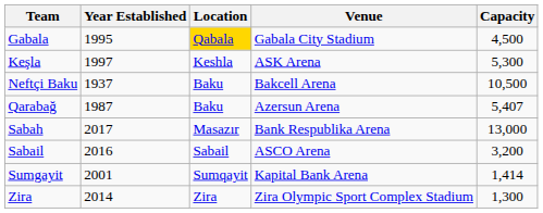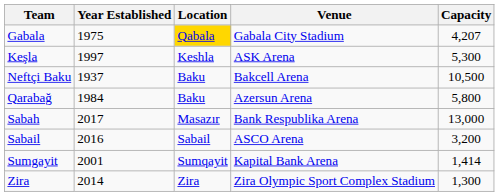 <table class="wikitable sortable">
 <tr>
 <th>Team</th>
 <th>Year Established</th>
 <th>Location</th>
 <th>Venue</th>
 <th>Capacity</th>
 </tr>
 <tr>
 <td><a href='#'>Gabala</a></td>
-<td>1995</td>
+<td>1975</td>
 <td style="background: gold;"><a href='#'>Qabala</a></td>
 <td><a href='#'>Gabala City Stadium</a></td>
-<td align="center">4,500</td>
+<td align="center">4,207</td>
 </tr>
 <tr>
 <td><a href='#'>Keşla</a></td>
 <td>1997</td>
 <td><a href='#'>Keshla</a></td>
 <td><a href='#'>ASK Arena</a></td>
 <td align="center">5,300</td>
 </tr>
 <tr>
 <td><a href='#'>Neftçi Baku</a></td>
 <td>1937</td>
 <td><a href='#'>Baku</a></td>
 <td><a href='#'>Bakcell Arena</a></td>
 <td align="center">10,500</td>
 </tr>
 <tr>
 <td><a href='#'>Qarabağ</a></td>
-<td>1987</td>
+<td>1984</td>
 <td><a href='#'>Baku</a></td>
 <td><a href='#'>Azersun Arena</a></td>
-<td align="center">5,407</td>
+<td align="center">5,800</td>
 </tr>
 <tr>
 <td><a href='#'>Sabah</a></td>
 <td>2017</td>
 <td><a href='#'>Masazır</a></td>
 <td><a href='#'>Bank Respublika Arena</a></td>
 <td align="center">13,000</td>
 </tr>
 <tr>
 <td><a href='#'>Sabail</a></td>
 <td>2016</td>
 <td><a href='#'>Sabail</a></td>
 <td><a href='#'>ASCO Arena</a></td>
 <td align="center">3,200</td>
 </tr>
 <tr>
 <td><a href='#'>Sumgayit</a></td>
 <td>2001</td>
 <td><a href='#'>Sumqayit</a></td>
 <td><a href='#'>Kapital Bank Arena</a></td>
 <td align="center">1,414</td>
 </tr>
 <tr>
 <td><a href='#'>Zira</a></td>
 <td>2014</td>
 <td><a href='#'>Zira</a></td>
 <td><a href='#'>Zira Olympic Sport Complex Stadium</a></td>
 <td align="center">1,300</td>
 </tr>
 </table>
